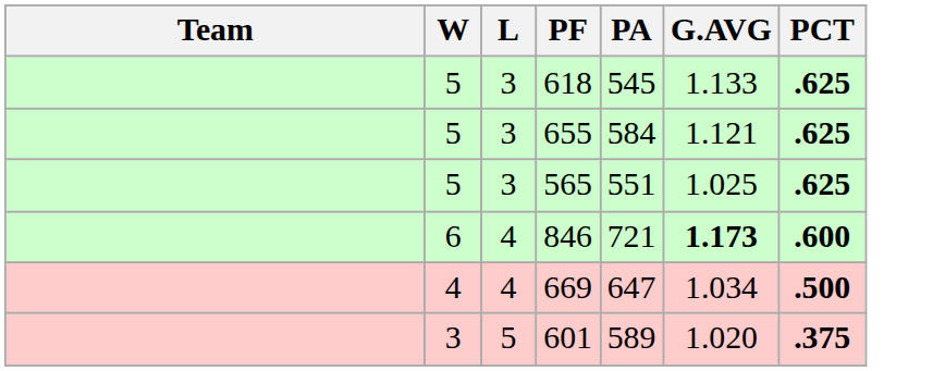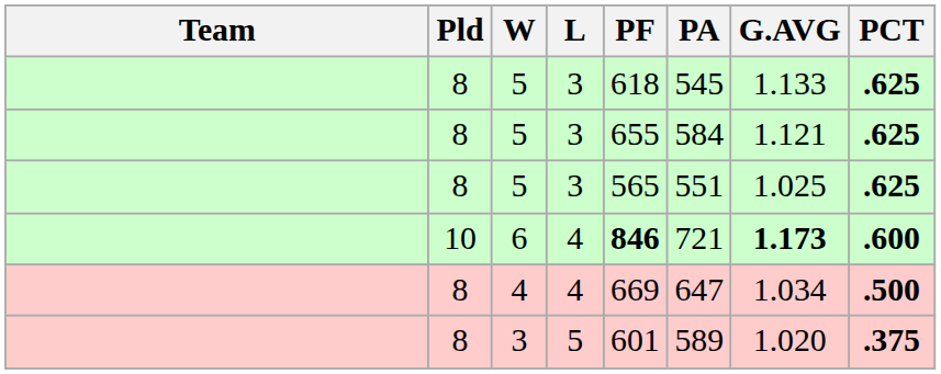 <table class=wikitable style="text-align:center">
 <tr>
 <th width=200>Team</th>
+<th width=20>Pld</th>
 <th width=20>W</th>
 <th width=20>L</th>
 <th width=20>PF</th>
 <th width=20>PA</th>
 <th width=35>G.AVG</th>
 <th width=35>PCT</th>
 </tr>
 <tr style="background:#cfc;">
 <td style="text-align:left"></td>
+<td>8</td>
 <td>5</td>
 <td>3</td>
 <td>618</td>
 <td>545</td>
 <td>1.133</td>
 <td><strong>.625</strong></td>
 </tr>
 <tr style="background:#cfc;">
 <td style="text-align:left"></td>
+<td>8</td>
 <td>5</td>
 <td>3</td>
 <td>655</td>
 <td>584</td>
 <td>1.121</td>
 <td><strong>.625</strong></td>
 </tr>
 <tr style="background:#cfc;">
 <td style="text-align:left"></td>
+<td>8</td>
 <td>5</td>
 <td>3</td>
 <td>565</td>
 <td>551</td>
 <td>1.025</td>
 <td><strong>.625</strong></td>
 </tr>
 <tr style="background:#cfc;">
 <td style="text-align:left"></td>
+<td>10</td>
 <td>6</td>
 <td>4</td>
-<td>846</td>
+<td><strong>846</strong></td>
 <td>721</td>
 <td><strong>1.173</strong></td>
 <td><strong>.600</strong></td>
 </tr>
 <tr style="background:#fcc;">
 <td style="text-align:left"></td>
+<td>8</td>
 <td>4</td>
 <td>4</td>
 <td>669</td>
 <td>647</td>
 <td>1.034</td>
 <td><strong>.500</strong></td>
 </tr>
 <tr style="background:#fcc;">
 <td style="text-align:left"></td>
+<td>8</td>
 <td>3</td>
 <td>5</td>
 <td>601</td>
 <td>589</td>
 <td>1.020</td>
 <td><strong>.375</strong></td>
 </tr>
 </table>
